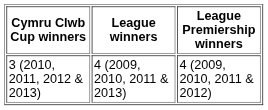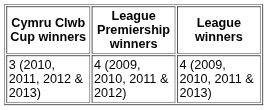 <table border="1" cellpadding="2">
 <tr>
 <th width="100">Cymru Clwb Cup winners</th>
+<th width="100">League Premiership winners</th>
 <th width="100">League winners</th>
-<th width="100">League Premiership winners</th>
 </tr>
 <tr>
 <td>3 (2010, 2011, 2012 & 2013)</td>
+<td>4 (2009, 2010, 2011 & 2012)</td>
 <td>4 (2009, 2010, 2011 & 2013)</td>
-<td>4 (2009, 2010, 2011 & 2012)</td>
 </tr>
 </table>
